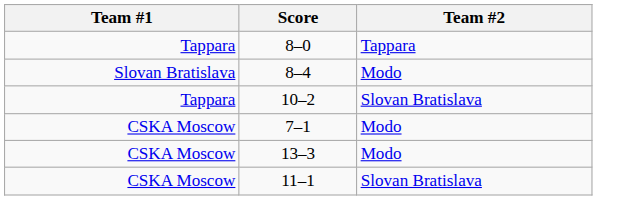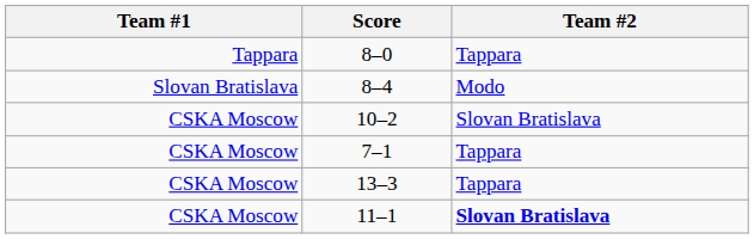 <table class="wikitable" style="text-align: center;">
 <tr>
 <th width=22%>Team #1</th>
 <th width=11%>Score</th>
 <th width=22%>Team #2</th>
 </tr>
 <tr>
 <td style="text-align: right;"><a href='#'>Tappara</a> </td>
 <td>8–0</td>
 <td style="text-align: left;"> <a href='#'>Tappara</a></td>
 </tr>
 <tr>
 <td style="text-align: right;"><a href='#'>Slovan Bratislava</a> </td>
 <td>8–4</td>
 <td style="text-align: left;"> <a href='#'>Modo</a></td>
 </tr>
 <tr>
-<td style="text-align: right;"><a href='#'>Tappara</a> </td>
+<td style="text-align: right;"><a href='#'>CSKA Moscow</a> </td>
 <td>10–2</td>
 <td style="text-align: left;"> <a href='#'>Slovan Bratislava</a></td>
 </tr>
 <tr>
 <td style="text-align: right;"><a href='#'>CSKA Moscow</a> </td>
 <td>7–1</td>
-<td style="text-align: left;"> <a href='#'>Modo</a></td>
+<td style="text-align: left;"> <a href='#'>Tappara</a></td>
 </tr>
 <tr>
 <td style="text-align: right;"><a href='#'>CSKA Moscow</a> </td>
 <td>13–3</td>
-<td style="text-align: left;"> <a href='#'>Modo</a></td>
+<td style="text-align: left;"> <a href='#'>Tappara</a></td>
 </tr>
 <tr>
 <td style="text-align: right;"><a href='#'>CSKA Moscow</a> </td>
 <td>11–1</td>
-<td style="text-align: left;"> <a href='#'>Slovan Bratislava</a></td>
+<td style="text-align: left;"><strong> <a href='#'>Slovan Bratislava</a></strong></td>
 </tr>
 </table>
